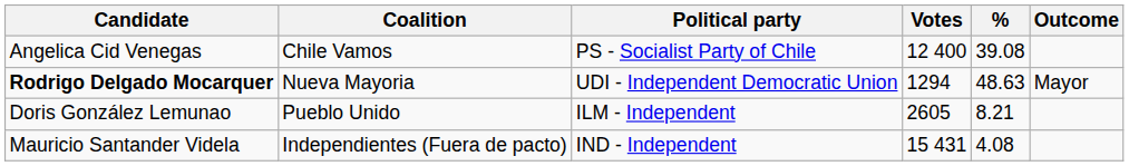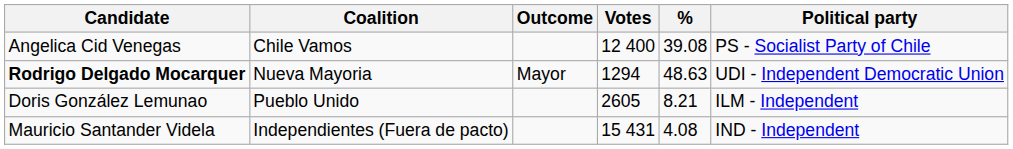 <table class="wikitable sortable">
 <tr>
 <th>Candidate</th>
 <th>Coalition</th>
-<th>Political party</th>
+<th>Outcome</th>
 <th>Votes</th>
 <th>%</th>
-<th>Outcome</th>
+<th>Political party</th>
 </tr>
 <tr>
 <td>Angelica Cid Venegas</td>
 <td>Chile Vamos</td>
-<td>PS - <a href='#'>Socialist Party of Chile</a></td>
+<td></td>
 <td>12 400</td>
 <td>39.08</td>
-<td></td>
+<td>PS - <a href='#'>Socialist Party of Chile</a></td>
 </tr>
 <tr>
 <td><strong>Rodrigo Delgado Mocarquer</strong></td>
 <td>Nueva Mayoria</td>
-<td>UDI - <a href='#'>Independent Democratic Union</a></td>
+<td>Mayor</td>
 <td>1294</td>
 <td>48.63</td>
-<td>Mayor</td>
+<td>UDI - <a href='#'>Independent Democratic Union</a></td>
 </tr>
 <tr>
 <td>Doris González Lemunao</td>
 <td>Pueblo Unido</td>
-<td>ILM - <a href='#'>Independent</a></td>
+<td></td>
 <td>2605</td>
 <td>8.21</td>
-<td></td>
+<td>ILM - <a href='#'>Independent</a></td>
 </tr>
 <tr>
 <td>Mauricio Santander Videla</td>
 <td>Independientes (Fuera de pacto)</td>
-<td>IND - <a href='#'>Independent</a></td>
+<td></td>
 <td>15 431</td>
 <td>4.08</td>
-<td></td>
+<td>IND - <a href='#'>Independent</a></td>
 </tr>
 </table>
